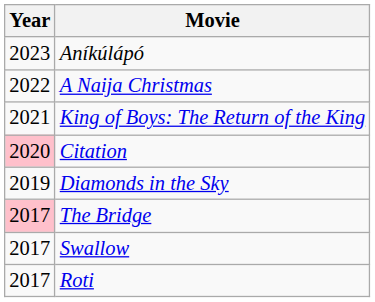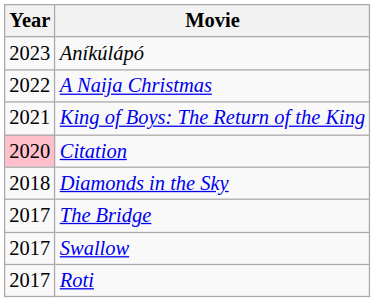 <table class="wikitable">
 <tr>
 <th>Year</th>
 <th>Movie</th>
 </tr>
 <tr>
 <td>2023</td>
 <td><em>Aníkúlápó</em></td>
 </tr>
 <tr>
 <td>2022</td>
 <td><em><a href='#'>A Naija Christmas</a></em></td>
 </tr>
 <tr>
 <td>2021</td>
 <td><em><a href='#'>King of Boys: The Return of the King</a></em></td>
 </tr>
 <tr>
 <td style="background: pink;">2020</td>
 <td><em><a href='#'>Citation</a></em></td>
 </tr>
 <tr>
-<td>2019</td>
+<td>2018</td>
 <td><em><a href='#'>Diamonds in the Sky</a></em></td>
 </tr>
 <tr>
-<td style="background: pink;">2017</td>
+<td>2017</td>
 <td><a href='#'><em>The Bridge</em></a></td>
 </tr>
 <tr>
 <td>2017</td>
 <td><a href='#'><em>Swallow</em></a></td>
 </tr>
 <tr>
 <td>2017</td>
 <td><em><a href='#'>Roti</a></em></td>
 </tr>
 </table>
